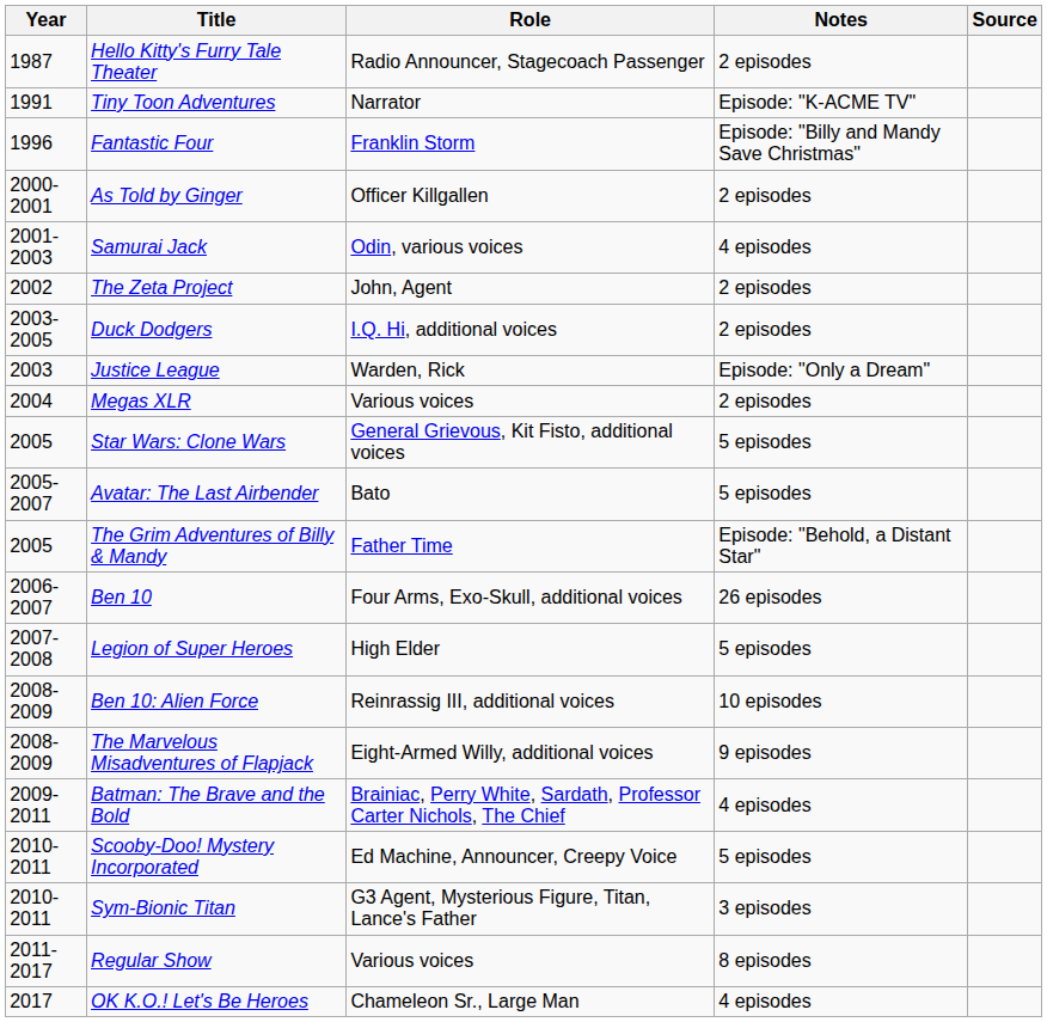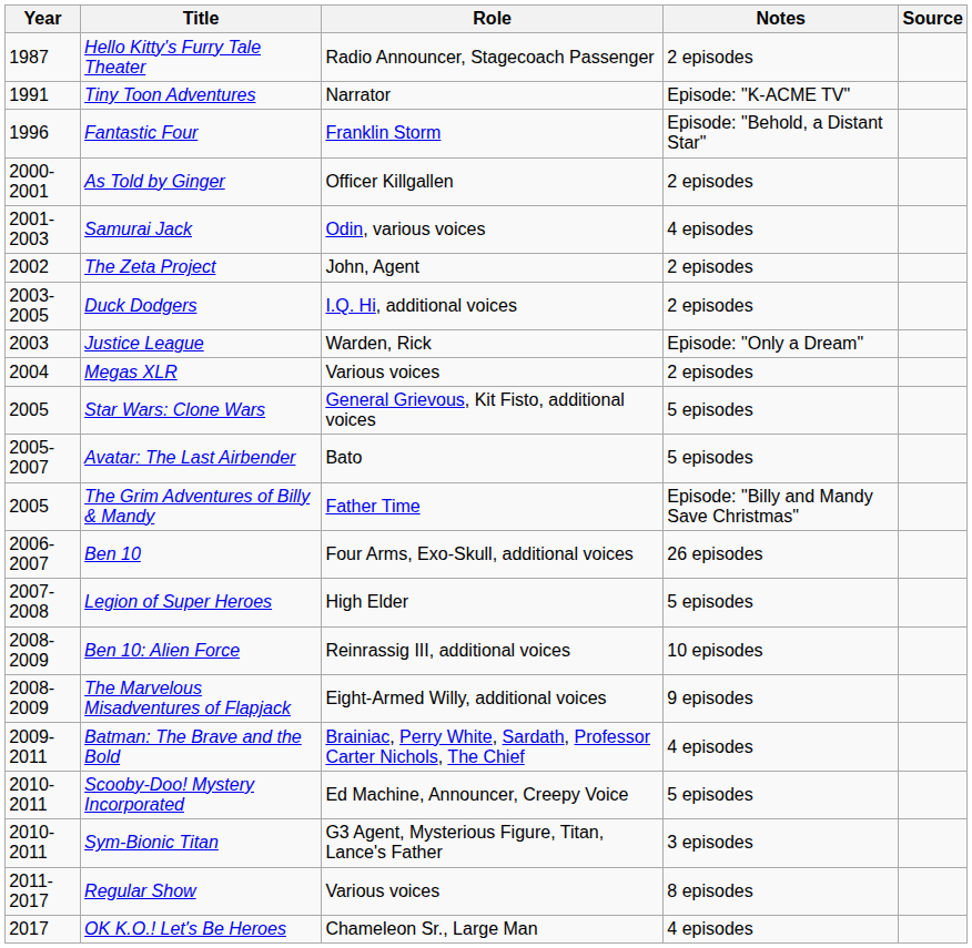 <table class="wikitable sortable plainrowheaders">
 <tr>
 <th>Year</th>
 <th>Title</th>
 <th>Role</th>
 <th>Notes</th>
 <th>Source</th>
 </tr>
 <tr>
 <td>1987</td>
 <td><em><a href='#'>Hello Kitty's Furry Tale Theater</a></em></td>
 <td>Radio Announcer, Stagecoach Passenger</td>
 <td>2 episodes</td>
 <td></td>
 </tr>
 <tr>
 <td>1991</td>
 <td><em><a href='#'>Tiny Toon Adventures</a></em></td>
 <td>Narrator</td>
 <td>Episode: "K-ACME TV"</td>
 <td></td>
 </tr>
 <tr>
 <td>1996</td>
 <td><em><a href='#'>Fantastic Four</a></em></td>
 <td><a href='#'>Franklin Storm</a></td>
-<td>Episode: "Billy and Mandy Save Christmas"</td>
+<td>Episode: "Behold, a Distant Star"</td>
 <td></td>
 </tr>
 <tr>
 <td>2000-2001</td>
 <td><em><a href='#'>As Told by Ginger</a></em></td>
 <td>Officer Killgallen</td>
 <td>2 episodes</td>
 <td></td>
 </tr>
 <tr>
 <td>2001-2003</td>
 <td><em><a href='#'>Samurai Jack</a></em></td>
 <td><a href='#'>Odin</a>, various voices</td>
 <td>4 episodes</td>
 <td></td>
 </tr>
 <tr>
 <td>2002</td>
 <td><em><a href='#'>The Zeta Project</a></em></td>
 <td>John, Agent</td>
 <td>2 episodes</td>
 <td></td>
 </tr>
 <tr>
 <td>2003-2005</td>
 <td><em><a href='#'>Duck Dodgers</a></em></td>
 <td><a href='#'>I.Q. Hi</a>, additional voices</td>
 <td>2 episodes</td>
 <td></td>
 </tr>
 <tr>
 <td>2003</td>
 <td><em><a href='#'>Justice League</a></em></td>
 <td>Warden, Rick</td>
 <td>Episode: "Only a Dream"</td>
 <td></td>
 </tr>
 <tr>
 <td>2004</td>
 <td><em><a href='#'>Megas XLR</a></em></td>
 <td>Various voices</td>
 <td>2 episodes</td>
 <td></td>
 </tr>
 <tr>
 <td>2005</td>
 <td><em><a href='#'>Star Wars: Clone Wars</a></em></td>
 <td><a href='#'>General Grievous</a>, Kit Fisto, additional voices</td>
 <td>5 episodes</td>
 <td></td>
 </tr>
 <tr>
 <td>2005-2007</td>
 <td><em><a href='#'>Avatar: The Last Airbender</a></em></td>
 <td>Bato</td>
 <td>5 episodes</td>
 <td></td>
 </tr>
 <tr>
 <td>2005</td>
 <td><em><a href='#'>The Grim Adventures of Billy & Mandy</a></em></td>
 <td><a href='#'>Father Time</a></td>
-<td>Episode: "Behold, a Distant Star"</td>
+<td>Episode: "Billy and Mandy Save Christmas"</td>
 <td></td>
 </tr>
 <tr>
 <td>2006-2007</td>
 <td><em><a href='#'>Ben 10</a></em></td>
 <td>Four Arms, Exo-Skull, additional voices</td>
 <td>26 episodes</td>
 <td></td>
 </tr>
 <tr>
 <td>2007-2008</td>
 <td><em><a href='#'>Legion of Super Heroes</a></em></td>
 <td>High Elder</td>
 <td>5 episodes</td>
 <td></td>
 </tr>
 <tr>
 <td>2008-2009</td>
 <td><em><a href='#'>Ben 10: Alien Force</a></em></td>
 <td>Reinrassig III, additional voices</td>
 <td>10 episodes</td>
 <td></td>
 </tr>
 <tr>
 <td>2008-2009</td>
 <td><em><a href='#'>The Marvelous Misadventures of Flapjack</a></em></td>
 <td>Eight-Armed Willy, additional voices</td>
 <td>9 episodes</td>
 <td></td>
 </tr>
 <tr>
 <td>2009-2011</td>
 <td><em><a href='#'>Batman: The Brave and the Bold</a></em></td>
 <td><a href='#'>Brainiac</a>, <a href='#'>Perry White</a>, <a href='#'>Sardath</a>, <a href='#'>Professor Carter Nichols</a>, <a href='#'>The Chief</a></td>
 <td>4 episodes</td>
 <td></td>
 </tr>
 <tr>
 <td>2010-2011</td>
 <td><em><a href='#'>Scooby-Doo! Mystery Incorporated</a></em></td>
 <td>Ed Machine, Announcer, Creepy Voice</td>
 <td>5 episodes</td>
 <td></td>
 </tr>
 <tr>
 <td>2010-2011</td>
 <td><em><a href='#'>Sym-Bionic Titan</a></em></td>
 <td>G3 Agent, Mysterious Figure, Titan, Lance's Father</td>
 <td>3 episodes</td>
 <td></td>
 </tr>
 <tr>
 <td>2011-2017</td>
 <td><em><a href='#'>Regular Show</a></em></td>
 <td>Various voices</td>
 <td>8 episodes</td>
 <td></td>
 </tr>
 <tr>
 <td>2017</td>
 <td><em><a href='#'>OK K.O.! Let's Be Heroes</a></em></td>
 <td>Chameleon Sr., Large Man</td>
 <td>4 episodes</td>
 <td></td>
 </tr>
 </table>
